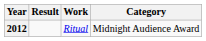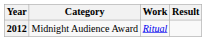 <table class="wikitable plainrowheaders sortable">
 <tr>
 <th>Year</th>
+<th>Category</th>
+<th>Work</th>
 <th>Result</th>
-<th>Work</th>
-<th>Category</th>
 </tr>
 <tr>
 <th>2012</th>
+<td>Midnight Audience Award</td>
+<td><a href='#'><em>Ritual</em></a></td>
 <td></td>
-<td><a href='#'><em>Ritual</em></a></td>
-<td>Midnight Audience Award</td>
 </tr>
 </table>
